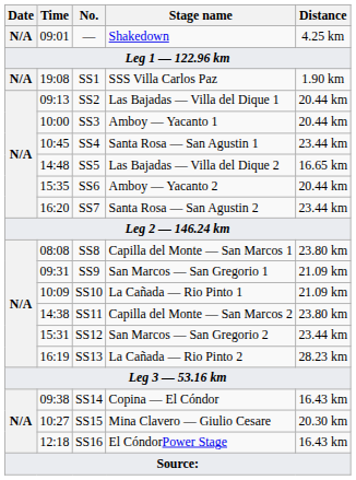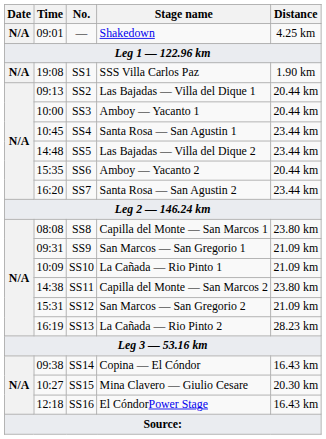 <table class="wikitable" style="font-size: 85%;">
 <tr>
 <th>Date</th>
 <th>Time</th>
 <th>No.</th>
 <th>Stage name</th>
 <th>Distance</th>
 </tr>
 <tr>
 <th>N/A</th>
 <td align="center">09:01</td>
 <td align="center">—</td>
 <td nowrap><a href='#'>Shakedown</a></td>
 <td align="center">4.25 km</td>
 </tr>
 <tr>
 <td style="background-color:#EAECF0; text-align:center" colspan="5"><strong><em>Leg 1 — 122.96 km</em></strong></td>
 </tr>
 <tr>
 <th>N/A</th>
 <td align="center">19:08</td>
 <td align="center">SS1</td>
 <td>SSS Villa Carlos Paz</td>
 <td align="center">1.90 km</td>
 </tr>
 <tr>
 <th rowspan="6">N/A</th>
 <td align="center">09:13</td>
 <td align="center">SS2</td>
 <td>Las Bajadas — Villa del Dique 1</td>
 <td align="center">20.44 km</td>
 </tr>
 <tr>
 <td align="center">10:00</td>
 <td align="center">SS3</td>
 <td>Amboy — Yacanto 1</td>
 <td align="center">20.44 km</td>
 </tr>
 <tr>
 <td align="center">10:45</td>
 <td align="center">SS4</td>
 <td>Santa Rosa — San Agustin 1</td>
 <td align="center">23.44 km</td>
 </tr>
 <tr>
 <td align="center">14:48</td>
 <td align="center">SS5</td>
 <td>Las Bajadas — Villa del Dique 2</td>
-<td align="center">16.65 km</td>
+<td align="center">23.44 km</td>
 </tr>
 <tr>
 <td align="center">15:35</td>
 <td align="center">SS6</td>
 <td>Amboy — Yacanto 2</td>
 <td align="center">20.44 km</td>
 </tr>
 <tr>
 <td align="center">16:20</td>
 <td align="center">SS7</td>
 <td>Santa Rosa — San Agustin 2</td>
 <td align="center">23.44 km</td>
 </tr>
 <tr>
 <td style="background-color:#EAECF0; text-align:center" colspan="5"><strong><em>Leg 2 — 146.24 km</em></strong></td>
 </tr>
 <tr>
 <th rowspan="6">N/A</th>
 <td align="center">08:08</td>
 <td align="center">SS8</td>
 <td>Capilla del Monte — San Marcos 1</td>
 <td align="center">23.80 km</td>
 </tr>
 <tr>
 <td align="center">09:31</td>
 <td align="center">SS9</td>
 <td>San Marcos — San Gregorio 1</td>
 <td align="center">21.09 km</td>
 </tr>
 <tr>
 <td align="center">10:09</td>
 <td align="center">SS10</td>
 <td>La Cañada — Rio Pinto 1</td>
 <td align="center">21.09 km</td>
 </tr>
 <tr>
 <td align="center">14:38</td>
 <td align="center">SS11</td>
 <td>Capilla del Monte — San Marcos 2</td>
 <td align="center">23.80 km</td>
 </tr>
 <tr>
 <td align="center">15:31</td>
 <td align="center">SS12</td>
 <td>San Marcos — San Gregorio 2</td>
-<td align="center">23.44 km</td>
+<td align="center">21.09 km</td>
 </tr>
 <tr>
 <td align="center">16:19</td>
 <td align="center">SS13</td>
 <td>La Cañada — Rio Pinto 2</td>
 <td align="center">28.23 km</td>
 </tr>
 <tr>
 <td style="background-color:#EAECF0; text-align:center" colspan="5"><strong><em>Leg 3 — 53.16 km</em></strong></td>
 </tr>
 <tr>
 <th rowspan="3">N/A</th>
 <td align="center">09:38</td>
 <td align="center">SS14</td>
 <td>Copina — El Cóndor</td>
 <td align="center">16.43 km</td>
 </tr>
 <tr>
 <td align="center">10:27</td>
 <td align="center">SS15</td>
 <td>Mina Clavero — Giulio Cesare</td>
 <td align="center">20.30 km</td>
 </tr>
 <tr>
 <td align="center">12:18</td>
 <td align="center">SS16</td>
 <td>El Cóndor<a href='#'>Power Stage</a></td>
 <td align="center">16.43 km</td>
 </tr>
 <tr>
 <td style="background-color:#EAECF0; text-align:center" colspan="5"><strong>Source:</strong></td>
 </tr>
 </table>
